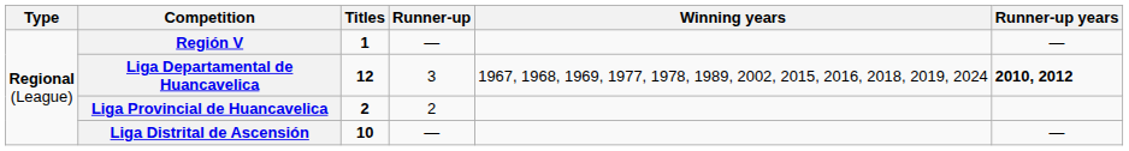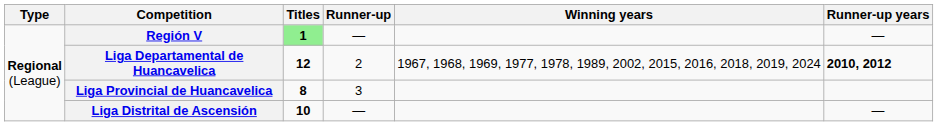 <table class="wikitable plainrowheaders" style="font-size:95%; text-align:center;">
 <tr>
 <th>Type</th>
 <th width=250px>Competition</th>
 <th>Titles</th>
 <th>Runner-up</th>
 <th>Winning years</th>
 <th>Runner-up years</th>
 </tr>
 <tr>
 <td rowspan="4"><strong>Regional</strong><br>(League)</td>
 <th><strong><a href='#'>Región V</a></strong></th>
-<td><strong>1</strong></td>
+<td style="background: lightgreen;"><strong>1</strong></td>
 <td style="text-align:center;">—</td>
 <td></td>
 <td style="text-align:center;">—</td>
 </tr>
 <tr>
 <th scope="col"><strong><a href='#'>Liga Departamental de Huancavelica</a></strong></th>
 <td><strong>12</strong></td>
-<td>3</td>
+<td>2</td>
 <td align="left">1967, 1968, 1969, 1977, 1978, 1989, 2002, 2015, 2016, 2018, 2019, 2024</td>
 <td align="left"><strong>2010, 2012</strong></td>
 </tr>
 <tr>
 <th><strong><a href='#'>Liga Provincial de Huancavelica</a></strong></th>
-<td><strong>2</strong></td>
-<td>2</td>
+<td><strong>8</strong></td>
+<td>3</td>
 <td></td>
 <td></td>
 </tr>
 <tr>
 <th><strong><a href='#'>Liga Distrital de Ascensión</a></strong></th>
 <td><strong>10</strong></td>
 <td style="text-align:center;">—</td>
 <td></td>
 <td style="text-align:center;">—</td>
 </tr>
 </table>
